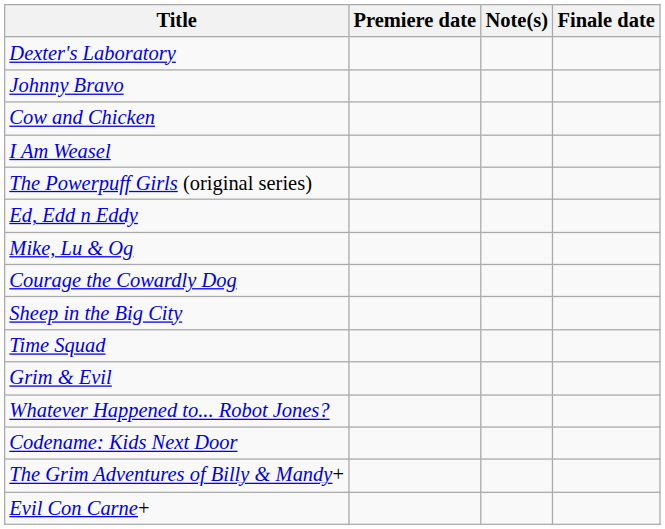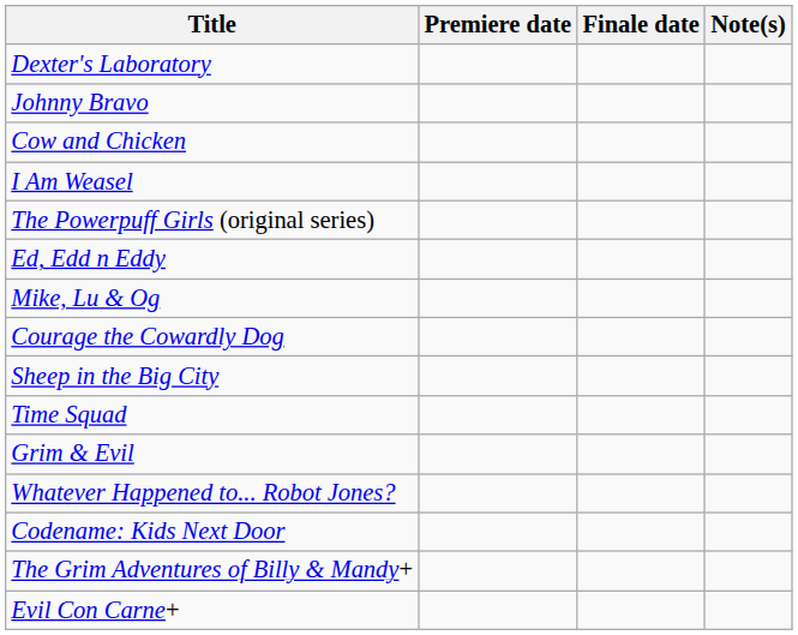 <table class="wikitable plainrowheaders sortable" style="text-align:center;">
 <tr>
 <th scope="col">Title</th>
 <th scope="col">Premiere date</th>
+<th scope="col">Finale date</th>
 <th class="unsortable">Note(s)</th>
-<th scope="col">Finale date</th>
 </tr>
 <tr>
 <td scope="row" style="text-align:left;"><em><a href='#'>Dexter's Laboratory</a></em></td>
 <td></td>
 <td></td>
 <td></td>
 </tr>
 <tr>
 <td scope="row" style="text-align:left;"><em><a href='#'>Johnny Bravo</a></em></td>
 <td></td>
 <td></td>
 <td></td>
 </tr>
 <tr>
 <td scope="row" style="text-align:left;"><em><a href='#'>Cow and Chicken</a></em></td>
 <td></td>
 <td></td>
 <td></td>
 </tr>
 <tr>
 <td scope="row" style="text-align:left;"><em><a href='#'>I Am Weasel</a></em></td>
 <td></td>
 <td></td>
 <td></td>
 </tr>
 <tr>
 <td scope="row" style="text-align:left;"><em><a href='#'>The Powerpuff Girls</a></em> (original series)</td>
 <td></td>
 <td></td>
 <td></td>
 </tr>
 <tr>
 <td scope="row" style="text-align:left;"><em><a href='#'>Ed, Edd n Eddy</a></em></td>
 <td></td>
 <td></td>
 <td></td>
 </tr>
 <tr>
 <td scope="row" style="text-align:left;"><em><a href='#'>Mike, Lu & Og</a></em></td>
 <td></td>
 <td></td>
 <td></td>
 </tr>
 <tr>
 <td scope="row" style="text-align:left;"><em><a href='#'>Courage the Cowardly Dog</a></em></td>
 <td></td>
 <td></td>
 <td></td>
 </tr>
 <tr>
 <td scope="row" style="text-align:left;"><em><a href='#'>Sheep in the Big City</a></em></td>
 <td></td>
 <td></td>
 <td></td>
 </tr>
 <tr>
 <td scope="row" style="text-align:left;"><em><a href='#'>Time Squad</a></em></td>
 <td></td>
 <td></td>
 <td></td>
 </tr>
 <tr>
 <td scope="row" style="text-align:left;"><em><a href='#'>Grim & Evil</a></em></td>
 <td></td>
 <td></td>
 <td></td>
 </tr>
 <tr>
 <td style="text-align:left;"><em><a href='#'>Whatever Happened to... Robot Jones?</a></em></td>
 <td></td>
 <td></td>
 <td></td>
 </tr>
 <tr>
 <td style="text-align:left;"><em><a href='#'>Codename: Kids Next Door</a></em></td>
 <td></td>
 <td></td>
 <td></td>
 </tr>
 <tr>
 <td style="text-align:left;"><em><a href='#'>The Grim Adventures of Billy & Mandy</a></em>+</td>
 <td></td>
 <td></td>
 <td></td>
 </tr>
 <tr>
 <td style="text-align:left;"><em><a href='#'>Evil Con Carne</a></em>+</td>
 <td></td>
 <td></td>
 <td></td>
 </tr>
 </table>
